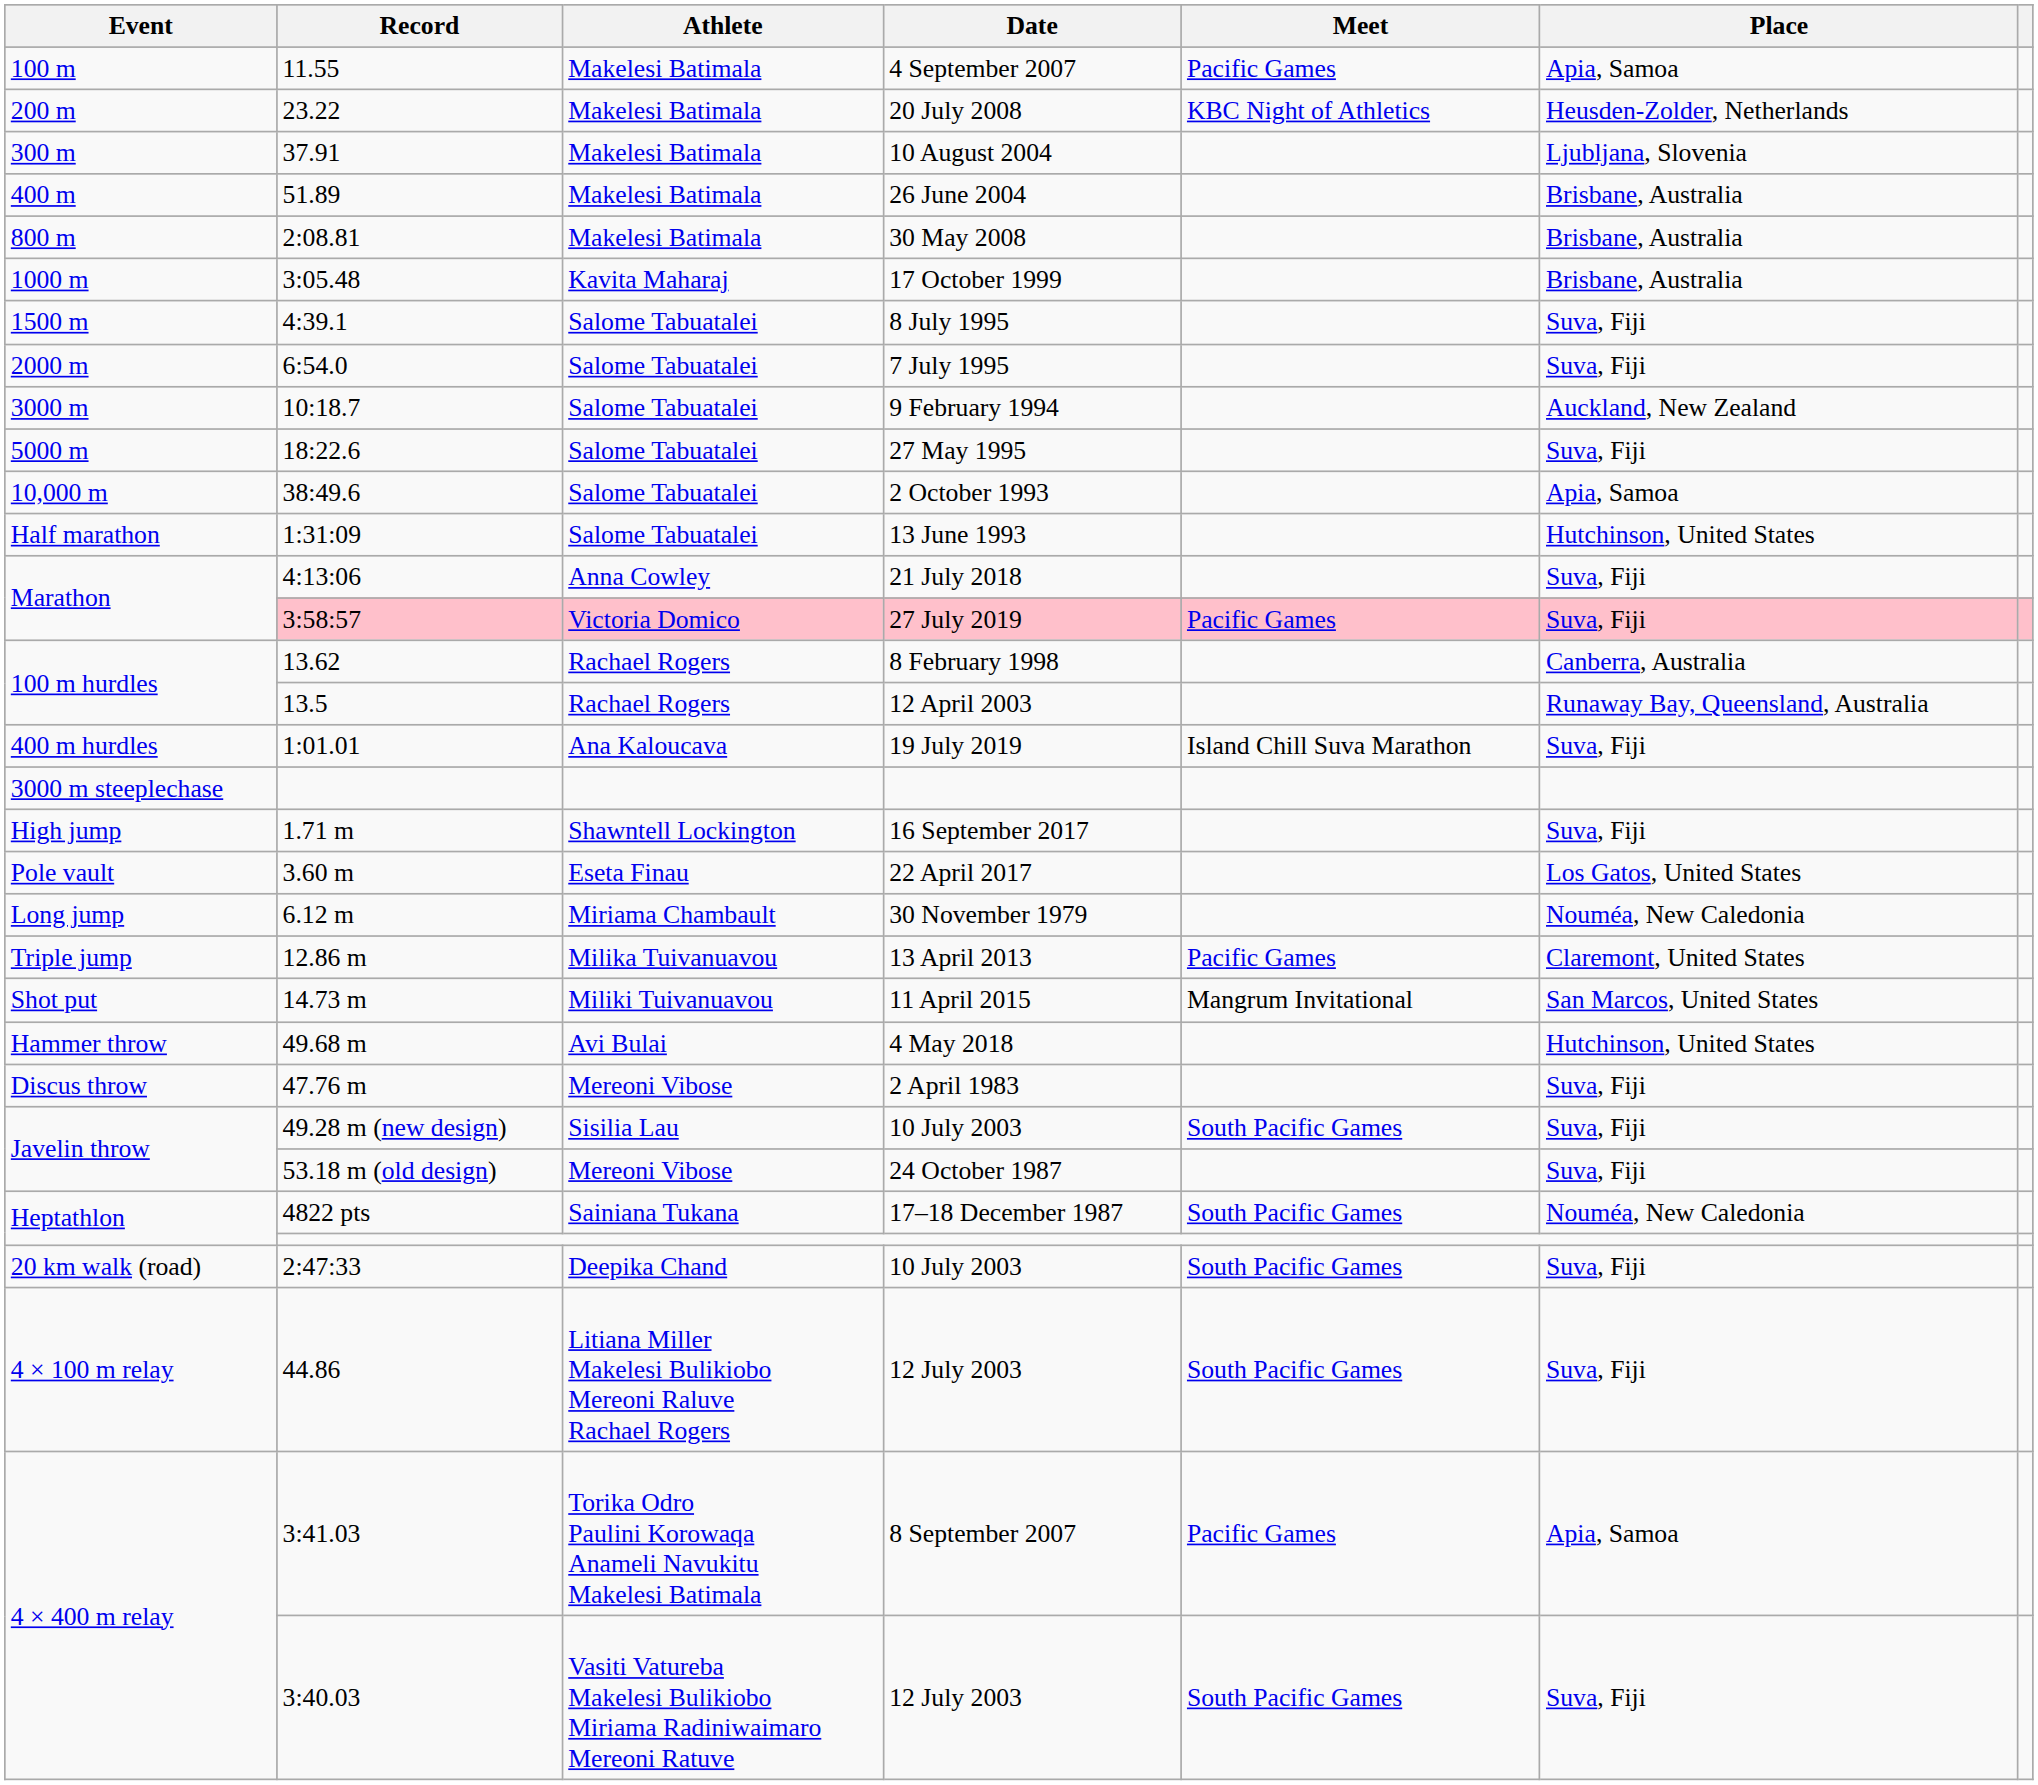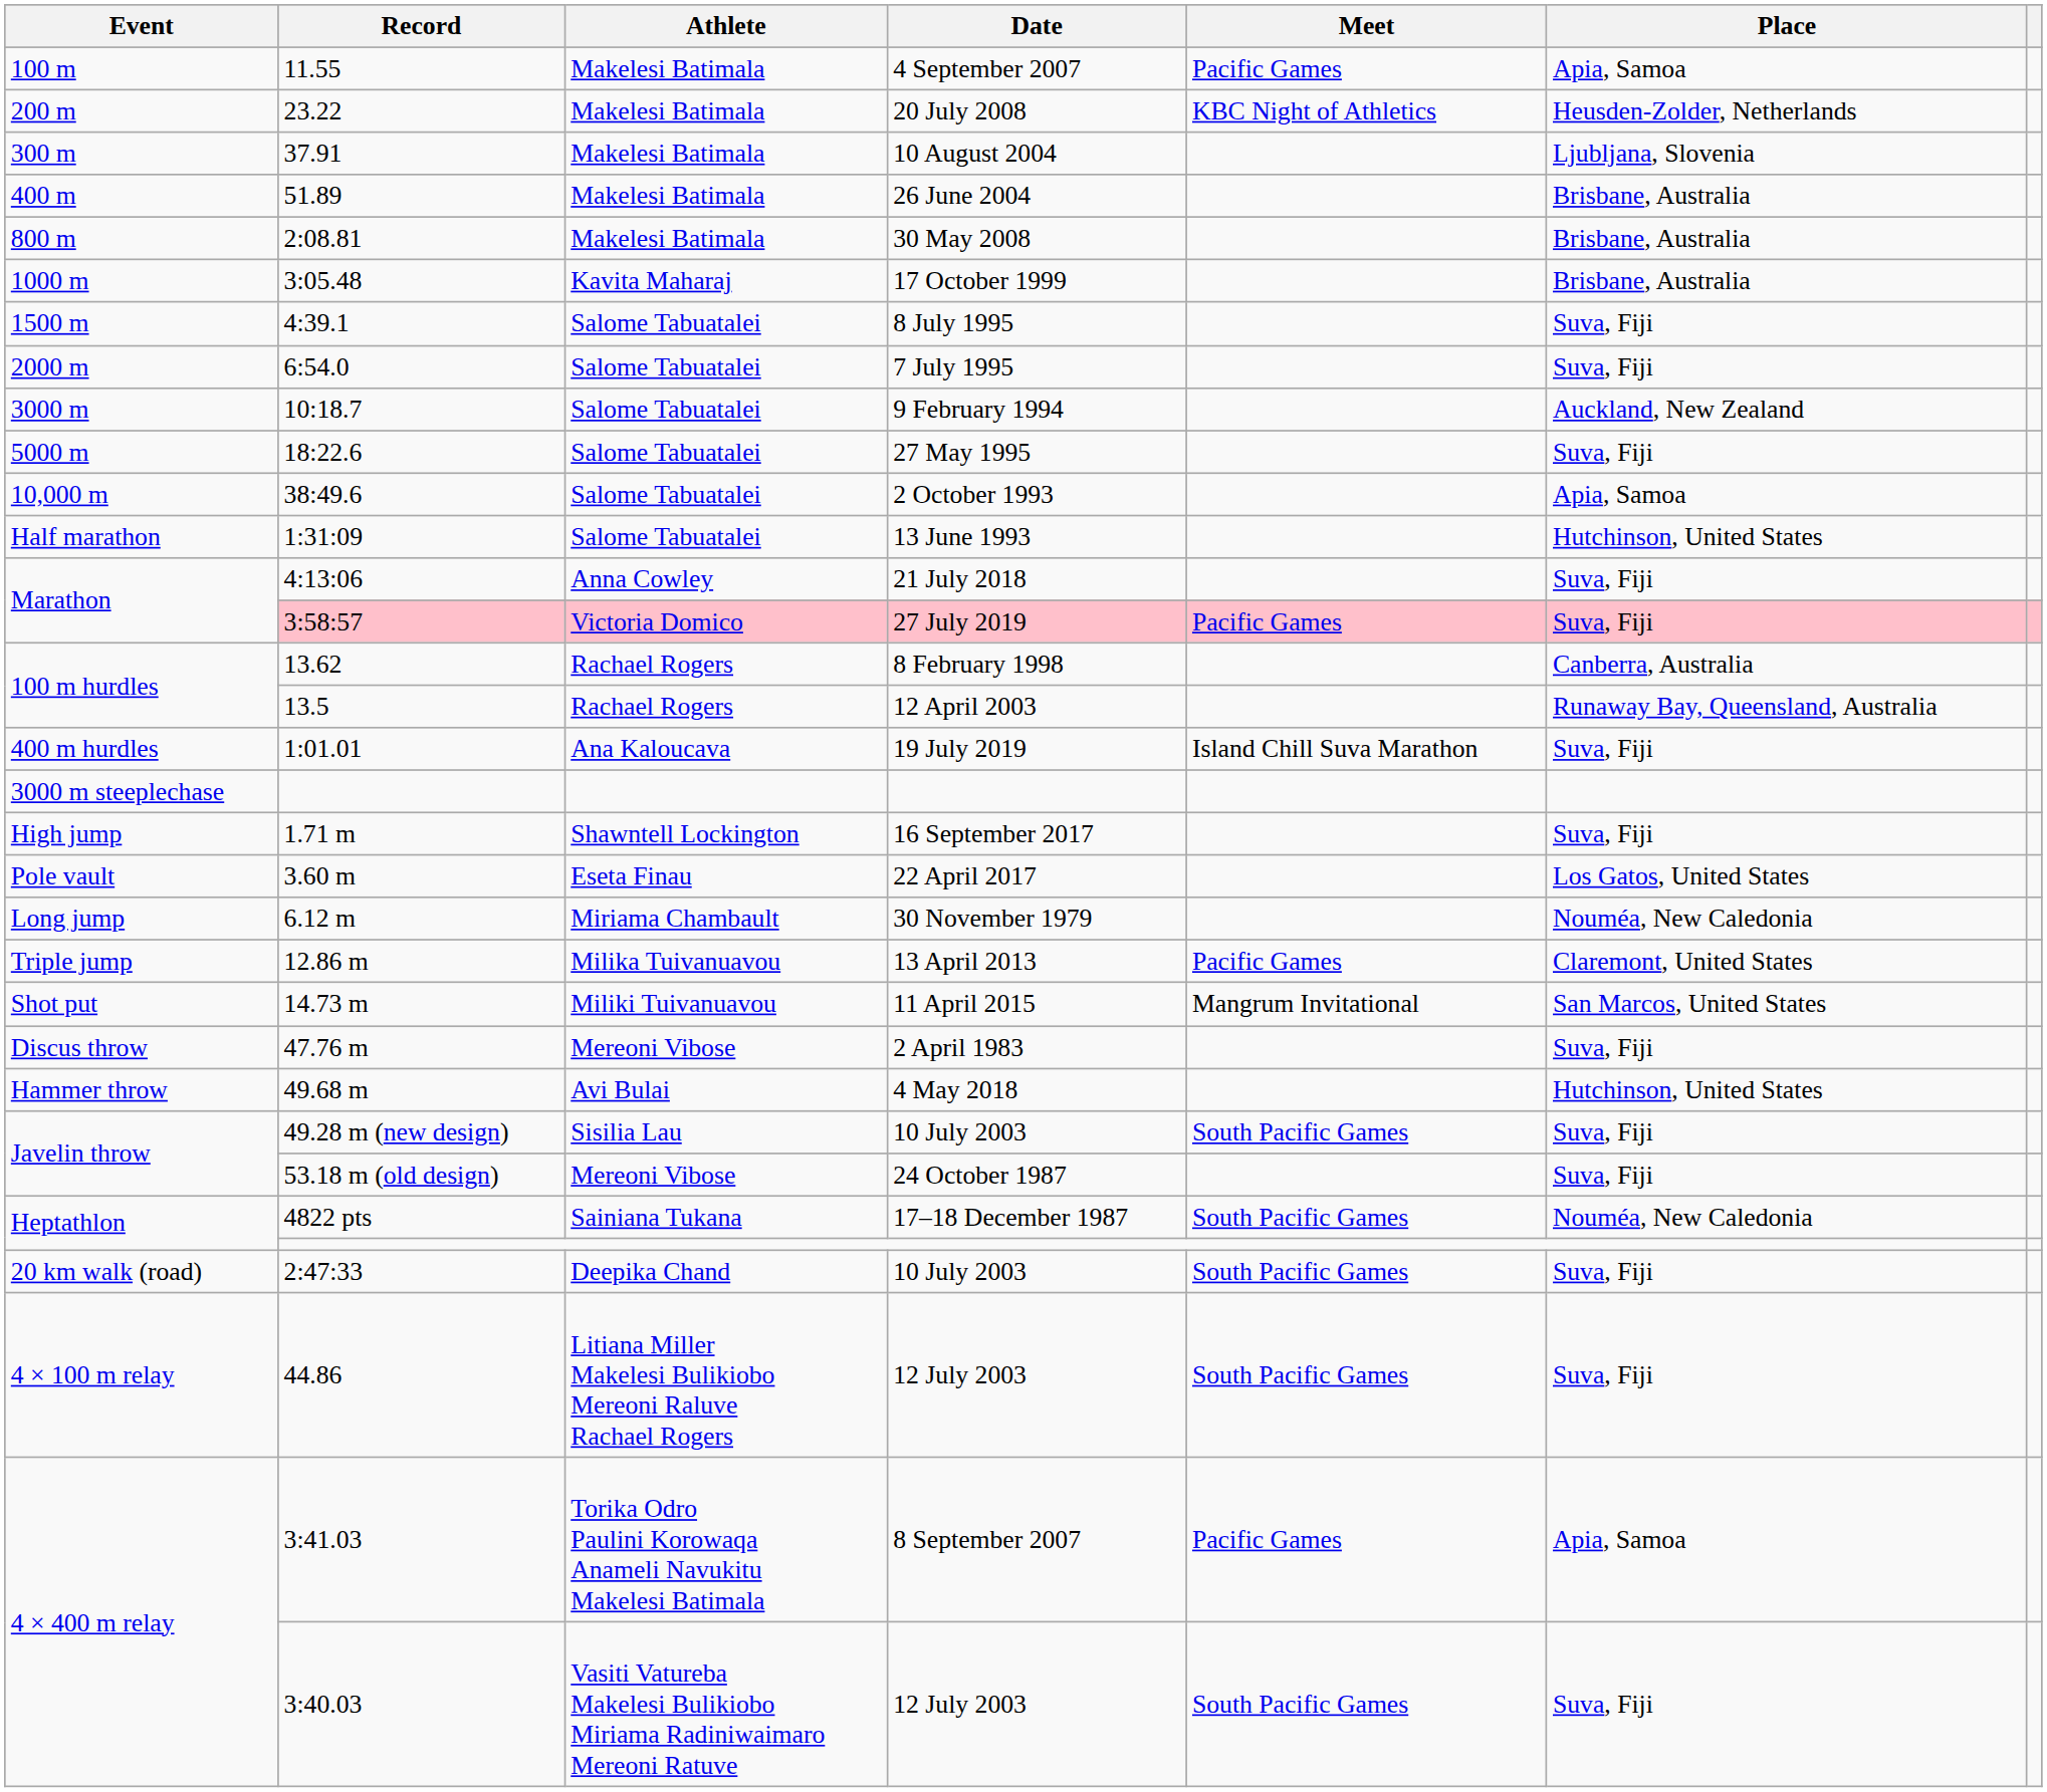 <table class="wikitable" style="font-size:95%; width: 95%;">
 <tr>
 <th>Event</th>
 <th>Record</th>
 <th>Athlete</th>
 <th>Date</th>
 <th>Meet</th>
 <th>Place</th>
 <th></th>
 </tr>
 <tr>
 <td><a href='#'>100 m</a></td>
 <td>11.55 </td>
 <td><a href='#'>Makelesi Batimala</a></td>
 <td>4 September 2007</td>
 <td><a href='#'>Pacific Games</a></td>
 <td><a href='#'>Apia</a>, Samoa</td>
 <td></td>
 </tr>
 <tr>
 <td><a href='#'>200 m</a></td>
 <td>23.22 </td>
 <td><a href='#'>Makelesi Batimala</a></td>
 <td>20 July 2008</td>
 <td><a href='#'>KBC Night of Athletics</a></td>
 <td><a href='#'>Heusden-Zolder</a>, Netherlands</td>
 <td></td>
 </tr>
 <tr>
 <td><a href='#'>300 m</a></td>
 <td>37.91</td>
 <td><a href='#'>Makelesi Batimala</a></td>
 <td>10 August 2004</td>
 <td></td>
 <td><a href='#'>Ljubljana</a>, Slovenia</td>
 <td></td>
 </tr>
 <tr>
 <td><a href='#'>400 m</a></td>
 <td>51.89</td>
 <td><a href='#'>Makelesi Batimala</a></td>
 <td>26 June 2004</td>
 <td></td>
 <td><a href='#'>Brisbane</a>, Australia</td>
 <td></td>
 </tr>
 <tr>
 <td><a href='#'>800 m</a></td>
 <td>2:08.81</td>
 <td><a href='#'>Makelesi Batimala</a></td>
 <td>30 May 2008</td>
 <td></td>
 <td><a href='#'>Brisbane</a>, Australia</td>
 <td></td>
 </tr>
 <tr>
 <td><a href='#'>1000 m</a></td>
 <td>3:05.48</td>
 <td><a href='#'>Kavita Maharaj</a></td>
 <td>17 October 1999</td>
 <td></td>
 <td><a href='#'>Brisbane</a>, Australia</td>
 <td></td>
 </tr>
 <tr>
 <td><a href='#'>1500 m</a></td>
 <td>4:39.1 </td>
 <td><a href='#'>Salome Tabuatalei</a></td>
 <td>8 July 1995</td>
 <td></td>
 <td><a href='#'>Suva</a>, Fiji</td>
 <td></td>
 </tr>
 <tr>
 <td><a href='#'>2000 m</a></td>
 <td>6:54.0 </td>
 <td><a href='#'>Salome Tabuatalei</a></td>
 <td>7 July 1995</td>
 <td></td>
 <td><a href='#'>Suva</a>, Fiji</td>
 <td></td>
 </tr>
 <tr>
 <td><a href='#'>3000 m</a></td>
 <td>10:18.7 </td>
 <td><a href='#'>Salome Tabuatalei</a></td>
 <td>9 February 1994</td>
 <td></td>
 <td><a href='#'>Auckland</a>, New Zealand</td>
 <td></td>
 </tr>
 <tr>
 <td><a href='#'>5000 m</a></td>
 <td>18:22.6 </td>
 <td><a href='#'>Salome Tabuatalei</a></td>
 <td>27 May 1995</td>
 <td></td>
 <td><a href='#'>Suva</a>, Fiji</td>
 <td></td>
 </tr>
 <tr>
 <td><a href='#'>10,000 m</a></td>
 <td>38:49.6 </td>
 <td><a href='#'>Salome Tabuatalei</a></td>
 <td>2 October 1993</td>
 <td></td>
 <td><a href='#'>Apia</a>, Samoa</td>
 <td></td>
 </tr>
 <tr>
 <td><a href='#'>Half marathon</a></td>
 <td>1:31:09</td>
 <td><a href='#'>Salome Tabuatalei</a></td>
 <td>13 June 1993</td>
 <td></td>
 <td><a href='#'>Hutchinson</a>, United States</td>
 <td></td>
 </tr>
 <tr>
 <td rowspan=2><a href='#'>Marathon</a></td>
 <td>4:13:06</td>
 <td><a href='#'>Anna Cowley</a></td>
 <td>21 July 2018</td>
 <td></td>
 <td><a href='#'>Suva</a>, Fiji</td>
 <td></td>
 </tr>
 <tr style="background:pink">
 <td>3:58:57</td>
 <td><a href='#'>Victoria Domico</a></td>
 <td>27 July 2019</td>
 <td><a href='#'>Pacific Games</a></td>
 <td><a href='#'>Suva</a>, Fiji</td>
 <td></td>
 </tr>
 <tr>
 <td rowspan=2><a href='#'>100 m hurdles</a></td>
 <td>13.62 </td>
 <td><a href='#'>Rachael Rogers</a></td>
 <td>8 February 1998</td>
 <td></td>
 <td><a href='#'>Canberra</a>, Australia</td>
 <td></td>
 </tr>
 <tr>
 <td>13.5 </td>
 <td><a href='#'>Rachael Rogers</a></td>
 <td>12 April 2003</td>
 <td></td>
 <td><a href='#'>Runaway Bay, Queensland</a>, Australia</td>
 <td></td>
 </tr>
 <tr>
 <td><a href='#'>400 m hurdles</a></td>
 <td>1:01.01</td>
 <td><a href='#'>Ana Kaloucava</a></td>
 <td>19 July 2019</td>
 <td>Island Chill Suva Marathon</td>
 <td><a href='#'>Suva</a>, Fiji</td>
 <td></td>
 </tr>
 <tr>
 <td><a href='#'>3000 m steeplechase</a></td>
 <td></td>
 <td></td>
 <td></td>
 <td></td>
 <td></td>
 <td></td>
 </tr>
 <tr>
 <td><a href='#'>High jump</a></td>
 <td>1.71 m</td>
 <td><a href='#'>Shawntell Lockington</a></td>
 <td>16 September 2017</td>
 <td></td>
 <td><a href='#'>Suva</a>, Fiji</td>
 <td></td>
 </tr>
 <tr>
 <td><a href='#'>Pole vault</a></td>
 <td>3.60 m</td>
 <td><a href='#'>Eseta Finau</a></td>
 <td>22 April 2017</td>
 <td></td>
 <td><a href='#'>Los Gatos</a>, United States</td>
 <td></td>
 </tr>
 <tr>
 <td><a href='#'>Long jump</a></td>
 <td>6.12 m</td>
 <td><a href='#'>Miriama Chambault</a></td>
 <td>30 November 1979</td>
 <td></td>
 <td><a href='#'>Nouméa</a>, New Caledonia</td>
 <td></td>
 </tr>
 <tr>
 <td><a href='#'>Triple jump</a></td>
 <td>12.86 m </td>
 <td><a href='#'>Milika Tuivanuavou</a></td>
 <td>13 April 2013</td>
 <td><a href='#'>Pacific Games</a></td>
 <td><a href='#'>Claremont</a>, United States</td>
 <td></td>
 </tr>
 <tr>
 <td><a href='#'>Shot put</a></td>
 <td>14.73 m</td>
 <td><a href='#'>Miliki Tuivanuavou</a></td>
 <td>11 April 2015</td>
 <td>Mangrum Invitational</td>
 <td><a href='#'>San Marcos</a>, United States</td>
 <td></td>
 </tr>
 <tr>
+<td><a href='#'>Discus throw</a></td>
+<td>47.76 m</td>
+<td><a href='#'>Mereoni Vibose</a></td>
+<td>2 April 1983</td>
+<td></td>
+<td><a href='#'>Suva</a>, Fiji</td>
+<td></td>
+</tr>
+<tr>
 <td><a href='#'>Hammer throw</a></td>
 <td>49.68 m</td>
 <td><a href='#'>Avi Bulai</a></td>
 <td>4 May 2018</td>
 <td></td>
 <td><a href='#'>Hutchinson</a>, United States</td>
-<td></td>
-</tr>
-<tr>
-<td><a href='#'>Discus throw</a></td>
-<td>47.76 m</td>
-<td><a href='#'>Mereoni Vibose</a></td>
-<td>2 April 1983</td>
-<td></td>
-<td><a href='#'>Suva</a>, Fiji</td>
 <td></td>
 </tr>
 <tr>
 <td rowspan=2><a href='#'>Javelin throw</a></td>
 <td>49.28 m (<a href='#'>new design</a>)</td>
 <td><a href='#'>Sisilia Lau</a></td>
 <td>10 July 2003</td>
 <td><a href='#'>South Pacific Games</a></td>
 <td><a href='#'>Suva</a>, Fiji</td>
 <td></td>
 </tr>
 <tr>
 <td>53.18 m (<a href='#'>old design</a>)</td>
 <td><a href='#'>Mereoni Vibose</a></td>
 <td>24 October 1987</td>
 <td></td>
 <td><a href='#'>Suva</a>, Fiji</td>
 <td></td>
 </tr>
 <tr>
 <td rowspan=2><a href='#'>Heptathlon</a></td>
 <td>4822 pts</td>
 <td><a href='#'>Sainiana Tukana</a></td>
 <td>17–18 December 1987</td>
 <td><a href='#'>South Pacific Games</a></td>
 <td><a href='#'>Nouméa</a>, New Caledonia</td>
 <td></td>
 </tr>
 <tr>
 <td colspan=5></td>
 <td></td>
 </tr>
 <tr>
 <td><a href='#'>20 km walk</a> (road)</td>
 <td>2:47:33</td>
 <td><a href='#'>Deepika Chand</a></td>
 <td>10 July 2003</td>
 <td><a href='#'>South Pacific Games</a></td>
 <td><a href='#'>Suva</a>, Fiji</td>
 <td></td>
 </tr>
 <tr>
 <td><a href='#'>4 × 100 m relay</a></td>
 <td>44.86</td>
 <td><br><a href='#'>Litiana Miller</a><br><a href='#'>Makelesi Bulikiobo</a><br><a href='#'>Mereoni Raluve</a><br><a href='#'>Rachael Rogers</a></td>
 <td>12 July 2003</td>
 <td><a href='#'>South Pacific Games</a></td>
 <td><a href='#'>Suva</a>, Fiji</td>
 <td></td>
 </tr>
 <tr>
 <td rowspan=2><a href='#'>4 × 400 m relay</a></td>
 <td>3:41.03</td>
 <td><br><a href='#'>Torika Odro</a><br><a href='#'>Paulini Korowaqa</a><br><a href='#'>Anameli Navukitu</a><br><a href='#'>Makelesi Batimala</a></td>
 <td>8 September 2007</td>
 <td><a href='#'>Pacific Games</a></td>
 <td><a href='#'>Apia</a>, Samoa</td>
 <td></td>
 </tr>
 <tr>
 <td>3:40.03 </td>
 <td><br><a href='#'>Vasiti Vatureba</a><br><a href='#'>Makelesi Bulikiobo</a><br><a href='#'>Miriama Radiniwaimaro</a><br><a href='#'>Mereoni Ratuve</a></td>
 <td>12 July 2003</td>
 <td><a href='#'>South Pacific Games</a></td>
 <td><a href='#'>Suva</a>, Fiji</td>
 <td></td>
 </tr>
 </table>
